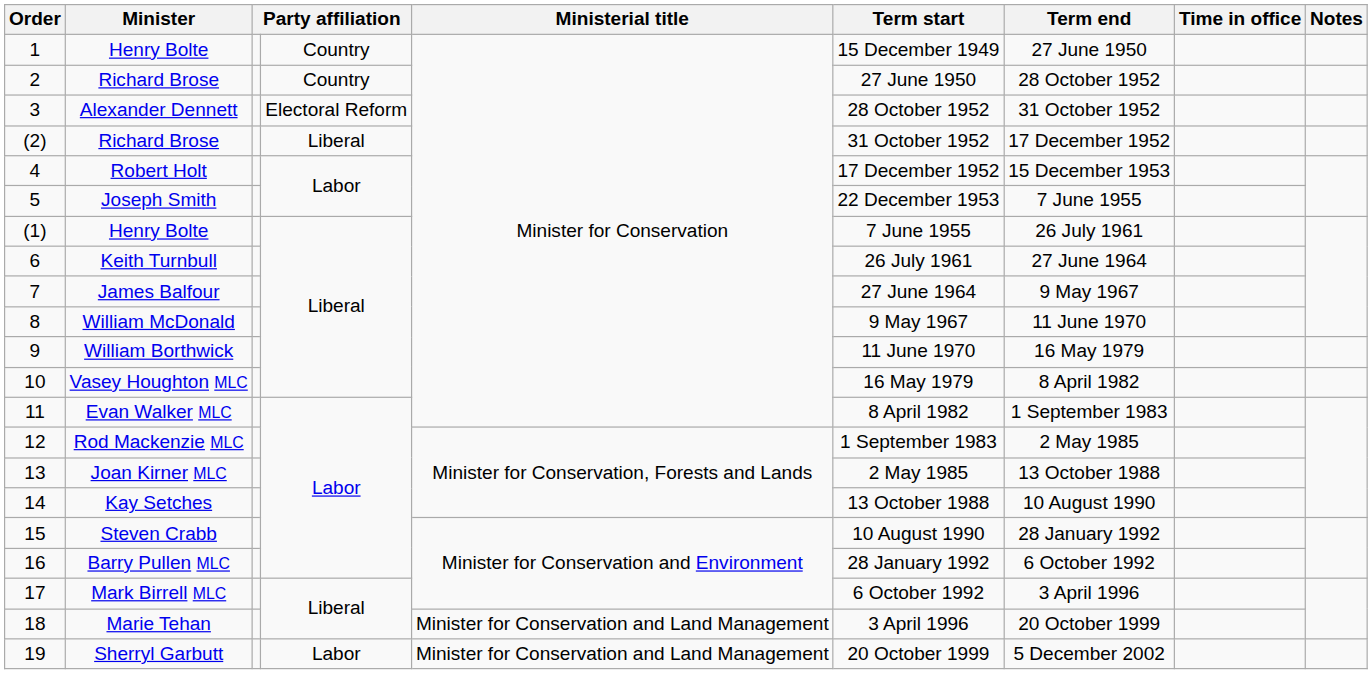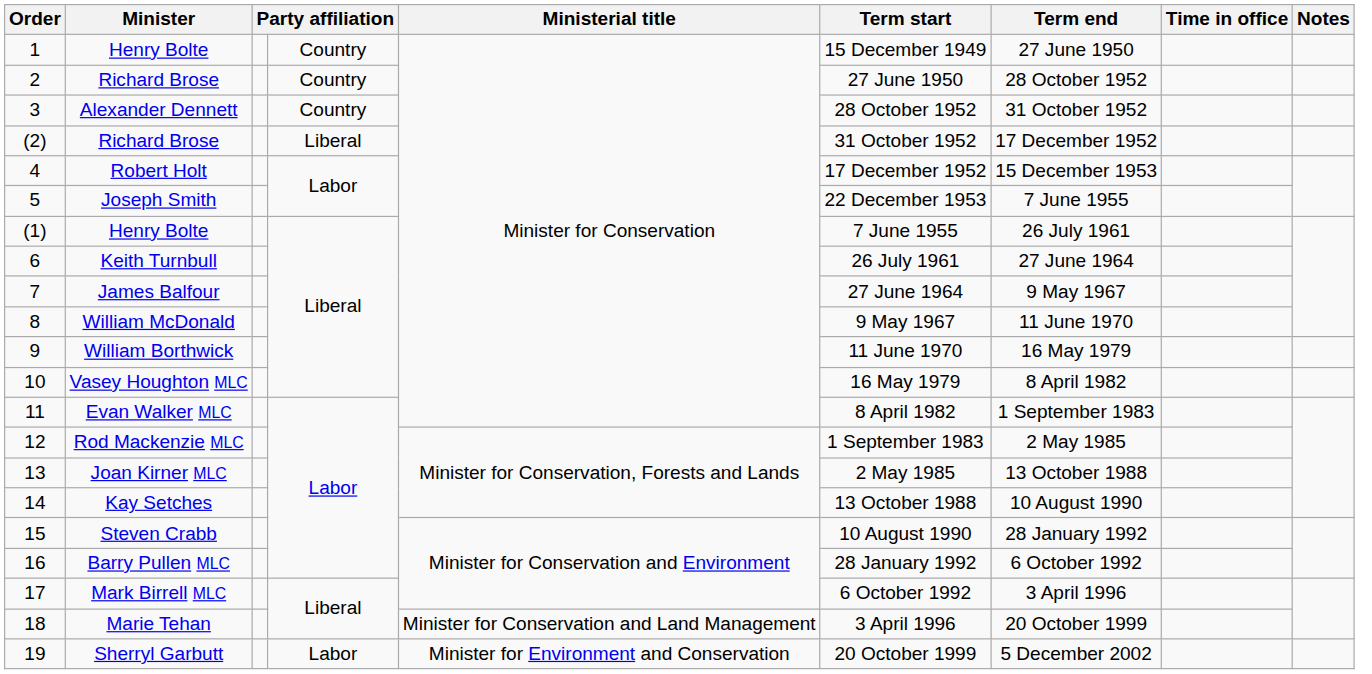 <table class="wikitable" style="text-align:center">
 <tr>
 <th>Order</th>
 <th>Minister</th>
 <th colspan="2">Party affiliation</th>
 <th>Ministerial title</th>
 <th>Term start</th>
 <th>Term end</th>
 <th>Time in office</th>
 <th>Notes</th>
 </tr>
 <tr>
 <td>1</td>
 <td><a href='#'>Henry Bolte</a> </td>
 <td></td>
 <td>Country</td>
 <td rowspan="13">Minister for Conservation</td>
 <td>15 December 1949</td>
 <td>27 June 1950</td>
 <td></td>
 <td></td>
 </tr>
 <tr>
 <td>2</td>
 <td><a href='#'>Richard Brose</a> </td>
 <td></td>
 <td>Country</td>
 <td>27 June 1950</td>
 <td>28 October 1952</td>
 <td></td>
 <td></td>
 </tr>
 <tr>
 <td>3</td>
 <td><a href='#'>Alexander Dennett</a> </td>
 <td></td>
-<td>Electoral Reform</td>
+<td>Country</td>
 <td>28 October 1952</td>
 <td>31 October 1952</td>
 <td></td>
 <td></td>
 </tr>
 <tr>
 <td>(2)</td>
 <td><a href='#'>Richard Brose</a> </td>
 <td></td>
 <td>Liberal</td>
 <td>31 October 1952</td>
 <td>17 December 1952</td>
 <td></td>
 <td></td>
 </tr>
 <tr>
 <td>4</td>
 <td><a href='#'>Robert Holt</a> </td>
 <td></td>
 <td rowspan="2">Labor</td>
 <td>17 December 1952</td>
 <td>15 December 1953</td>
 <td></td>
 <td rowspan="2"></td>
 </tr>
 <tr>
 <td>5</td>
 <td><a href='#'>Joseph Smith</a> </td>
 <td></td>
 <td>22 December 1953</td>
 <td>7 June 1955</td>
 <td></td>
 </tr>
 <tr>
 <td>(1)</td>
 <td><a href='#'>Henry Bolte</a> </td>
 <td></td>
 <td rowspan="6">Liberal</td>
 <td>7 June 1955</td>
 <td>26 July 1961</td>
 <td></td>
 <td rowspan="4"></td>
 </tr>
 <tr>
 <td>6</td>
 <td><a href='#'>Keith Turnbull</a> </td>
 <td></td>
 <td>26 July 1961</td>
 <td>27 June 1964</td>
 <td></td>
 </tr>
 <tr>
 <td>7</td>
 <td><a href='#'>James Balfour</a> </td>
 <td></td>
 <td>27 June 1964</td>
 <td>9 May 1967</td>
 <td></td>
 </tr>
 <tr>
 <td>8</td>
 <td><a href='#'>William McDonald</a> </td>
 <td></td>
 <td>9 May 1967</td>
 <td>11 June 1970</td>
 <td></td>
 </tr>
 <tr>
 <td>9</td>
 <td><a href='#'>William Borthwick</a> </td>
 <td></td>
 <td>11 June 1970</td>
 <td>16 May 1979</td>
 <td></td>
 <td></td>
 </tr>
 <tr>
 <td>10</td>
 <td><a href='#'>Vasey Houghton</a> <small><a href='#'>MLC</a></small></td>
 <td></td>
 <td>16 May 1979</td>
 <td>8 April 1982</td>
 <td></td>
 <td></td>
 </tr>
 <tr>
 <td>11</td>
 <td><a href='#'>Evan Walker</a> <small><a href='#'>MLC</a></small></td>
 <td></td>
 <td rowspan="6"><a href='#'>Labor</a></td>
 <td>8 April 1982</td>
 <td>1 September 1983</td>
 <td></td>
 <td rowspan="4"></td>
 </tr>
 <tr>
 <td>12</td>
 <td><a href='#'>Rod Mackenzie</a> <a href='#'><small>MLC</small></a></td>
 <td></td>
 <td rowspan="3">Minister for Conservation, Forests and Lands</td>
 <td>1 September 1983</td>
 <td>2 May 1985</td>
 <td></td>
 </tr>
 <tr>
 <td>13</td>
 <td><a href='#'>Joan Kirner</a> <a href='#'><small>MLC</small></a></td>
 <td></td>
 <td>2 May 1985</td>
 <td>13 October 1988</td>
 <td></td>
 </tr>
 <tr>
 <td>14</td>
 <td><a href='#'>Kay Setches</a> </td>
 <td></td>
 <td>13 October 1988</td>
 <td>10 August 1990</td>
 <td></td>
 </tr>
 <tr>
 <td>15</td>
 <td><a href='#'>Steven Crabb</a> </td>
 <td></td>
 <td rowspan="3">Minister for Conservation and <a href='#'>Environment</a></td>
 <td>10 August 1990</td>
 <td>28 January 1992</td>
 <td></td>
 <td rowspan="2"></td>
 </tr>
 <tr>
 <td>16</td>
 <td><a href='#'>Barry Pullen</a> <small><a href='#'>MLC</a></small></td>
 <td></td>
 <td>28 January 1992</td>
 <td>6 October 1992</td>
 <td></td>
 </tr>
 <tr>
 <td>17</td>
 <td><a href='#'>Mark Birrell</a> <small><a href='#'>MLC</a></small></td>
 <td></td>
 <td rowspan="2">Liberal</td>
 <td>6 October 1992</td>
 <td>3 April 1996</td>
 <td></td>
 <td rowspan="2"></td>
 </tr>
 <tr>
 <td>18</td>
 <td><a href='#'>Marie Tehan</a> </td>
 <td></td>
 <td>Minister for Conservation and Land Management</td>
 <td>3 April 1996</td>
 <td>20 October 1999</td>
 <td></td>
 </tr>
 <tr>
 <td>19</td>
 <td><a href='#'>Sherryl Garbutt</a> </td>
 <td></td>
 <td>Labor</td>
-<td>Minister for Conservation and Land Management</td>
+<td>Minister for <a href='#'>Environment</a> and Conservation</td>
 <td>20 October 1999</td>
 <td>5 December 2002</td>
 <td></td>
 <td></td>
 </tr>
 </table>
